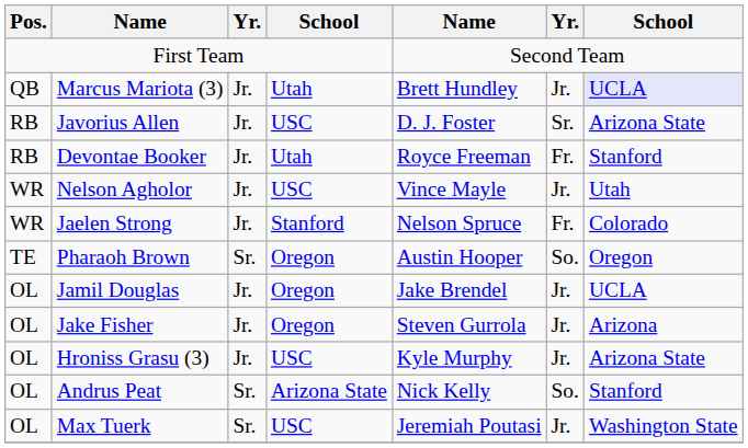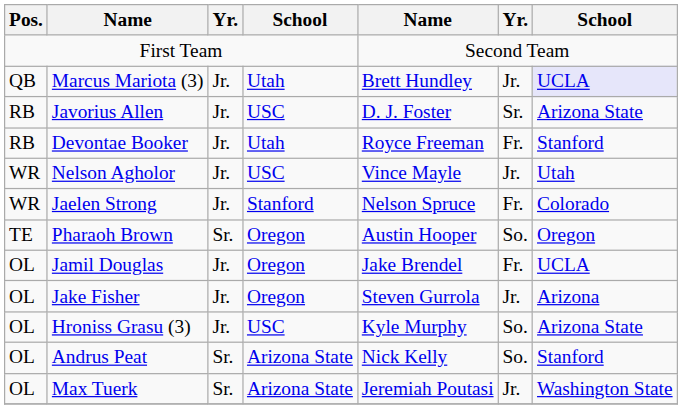 <table class="wikitable">
 <tr>
 <th>Pos.</th>
 <th>Name</th>
 <th>Yr.</th>
 <th>School</th>
 <th>Name</th>
 <th>Yr.</th>
 <th>School</th>
 </tr>
 <tr>
 <td colspan="4" style="text-align:center;">First Team</td>
 <td colspan="4" style="text-align:center;">Second Team</td>
 </tr>
 <tr>
 <td>QB</td>
 <td><a href='#'>Marcus Mariota</a> (3)</td>
 <td>Jr.</td>
 <td><a href='#'>Utah</a></td>
 <td><a href='#'>Brett Hundley</a></td>
 <td>Jr.</td>
 <td style="background: lavender;"><a href='#'>UCLA</a></td>
 </tr>
 <tr>
 <td>RB</td>
 <td><a href='#'>Javorius Allen</a></td>
 <td>Jr.</td>
 <td><a href='#'>USC</a></td>
 <td><a href='#'>D. J. Foster</a></td>
 <td>Sr.</td>
 <td><a href='#'>Arizona State</a></td>
 </tr>
 <tr>
 <td>RB</td>
 <td><a href='#'>Devontae Booker</a></td>
 <td>Jr.</td>
 <td><a href='#'>Utah</a></td>
 <td><a href='#'>Royce Freeman</a></td>
 <td>Fr.</td>
 <td><a href='#'>Stanford</a></td>
 </tr>
 <tr>
 <td>WR</td>
 <td><a href='#'>Nelson Agholor</a></td>
 <td>Jr.</td>
 <td><a href='#'>USC</a></td>
 <td><a href='#'>Vince Mayle</a></td>
 <td>Jr.</td>
 <td><a href='#'>Utah</a></td>
 </tr>
 <tr>
 <td>WR</td>
 <td><a href='#'>Jaelen Strong</a></td>
 <td>Jr.</td>
 <td><a href='#'>Stanford</a></td>
 <td><a href='#'>Nelson Spruce</a></td>
 <td>Fr.</td>
 <td><a href='#'>Colorado</a></td>
 </tr>
 <tr>
 <td>TE</td>
 <td><a href='#'>Pharaoh Brown</a></td>
 <td>Sr.</td>
 <td><a href='#'>Oregon</a></td>
 <td><a href='#'>Austin Hooper</a></td>
 <td>So.</td>
 <td><a href='#'>Oregon</a></td>
 </tr>
 <tr>
 <td>OL</td>
 <td><a href='#'>Jamil Douglas</a></td>
 <td>Jr.</td>
 <td><a href='#'>Oregon</a></td>
 <td><a href='#'>Jake Brendel</a></td>
-<td>Jr.</td>
+<td>Fr.</td>
 <td><a href='#'>UCLA</a></td>
 </tr>
 <tr>
 <td>OL</td>
 <td><a href='#'>Jake Fisher</a></td>
 <td>Jr.</td>
 <td><a href='#'>Oregon</a></td>
 <td><a href='#'>Steven Gurrola</a></td>
 <td>Jr.</td>
 <td><a href='#'>Arizona</a></td>
 </tr>
 <tr>
 <td>OL</td>
 <td><a href='#'>Hroniss Grasu</a> (3)</td>
 <td>Jr.</td>
 <td><a href='#'>USC</a></td>
 <td><a href='#'>Kyle Murphy</a></td>
-<td>Jr.</td>
+<td>So.</td>
 <td><a href='#'>Arizona State</a></td>
 </tr>
 <tr>
 <td>OL</td>
 <td><a href='#'>Andrus Peat</a></td>
 <td>Sr.</td>
 <td><a href='#'>Arizona State</a></td>
 <td><a href='#'>Nick Kelly</a></td>
 <td>So.</td>
 <td><a href='#'>Stanford</a></td>
 </tr>
 <tr>
 <td>OL</td>
 <td><a href='#'>Max Tuerk</a></td>
 <td>Sr.</td>
-<td><a href='#'>USC</a></td>
+<td><a href='#'>Arizona State</a></td>
 <td><a href='#'>Jeremiah Poutasi</a></td>
 <td>Jr.</td>
 <td><a href='#'>Washington State</a></td>
 </tr>
 <tr>
 </tr>
 </table>
